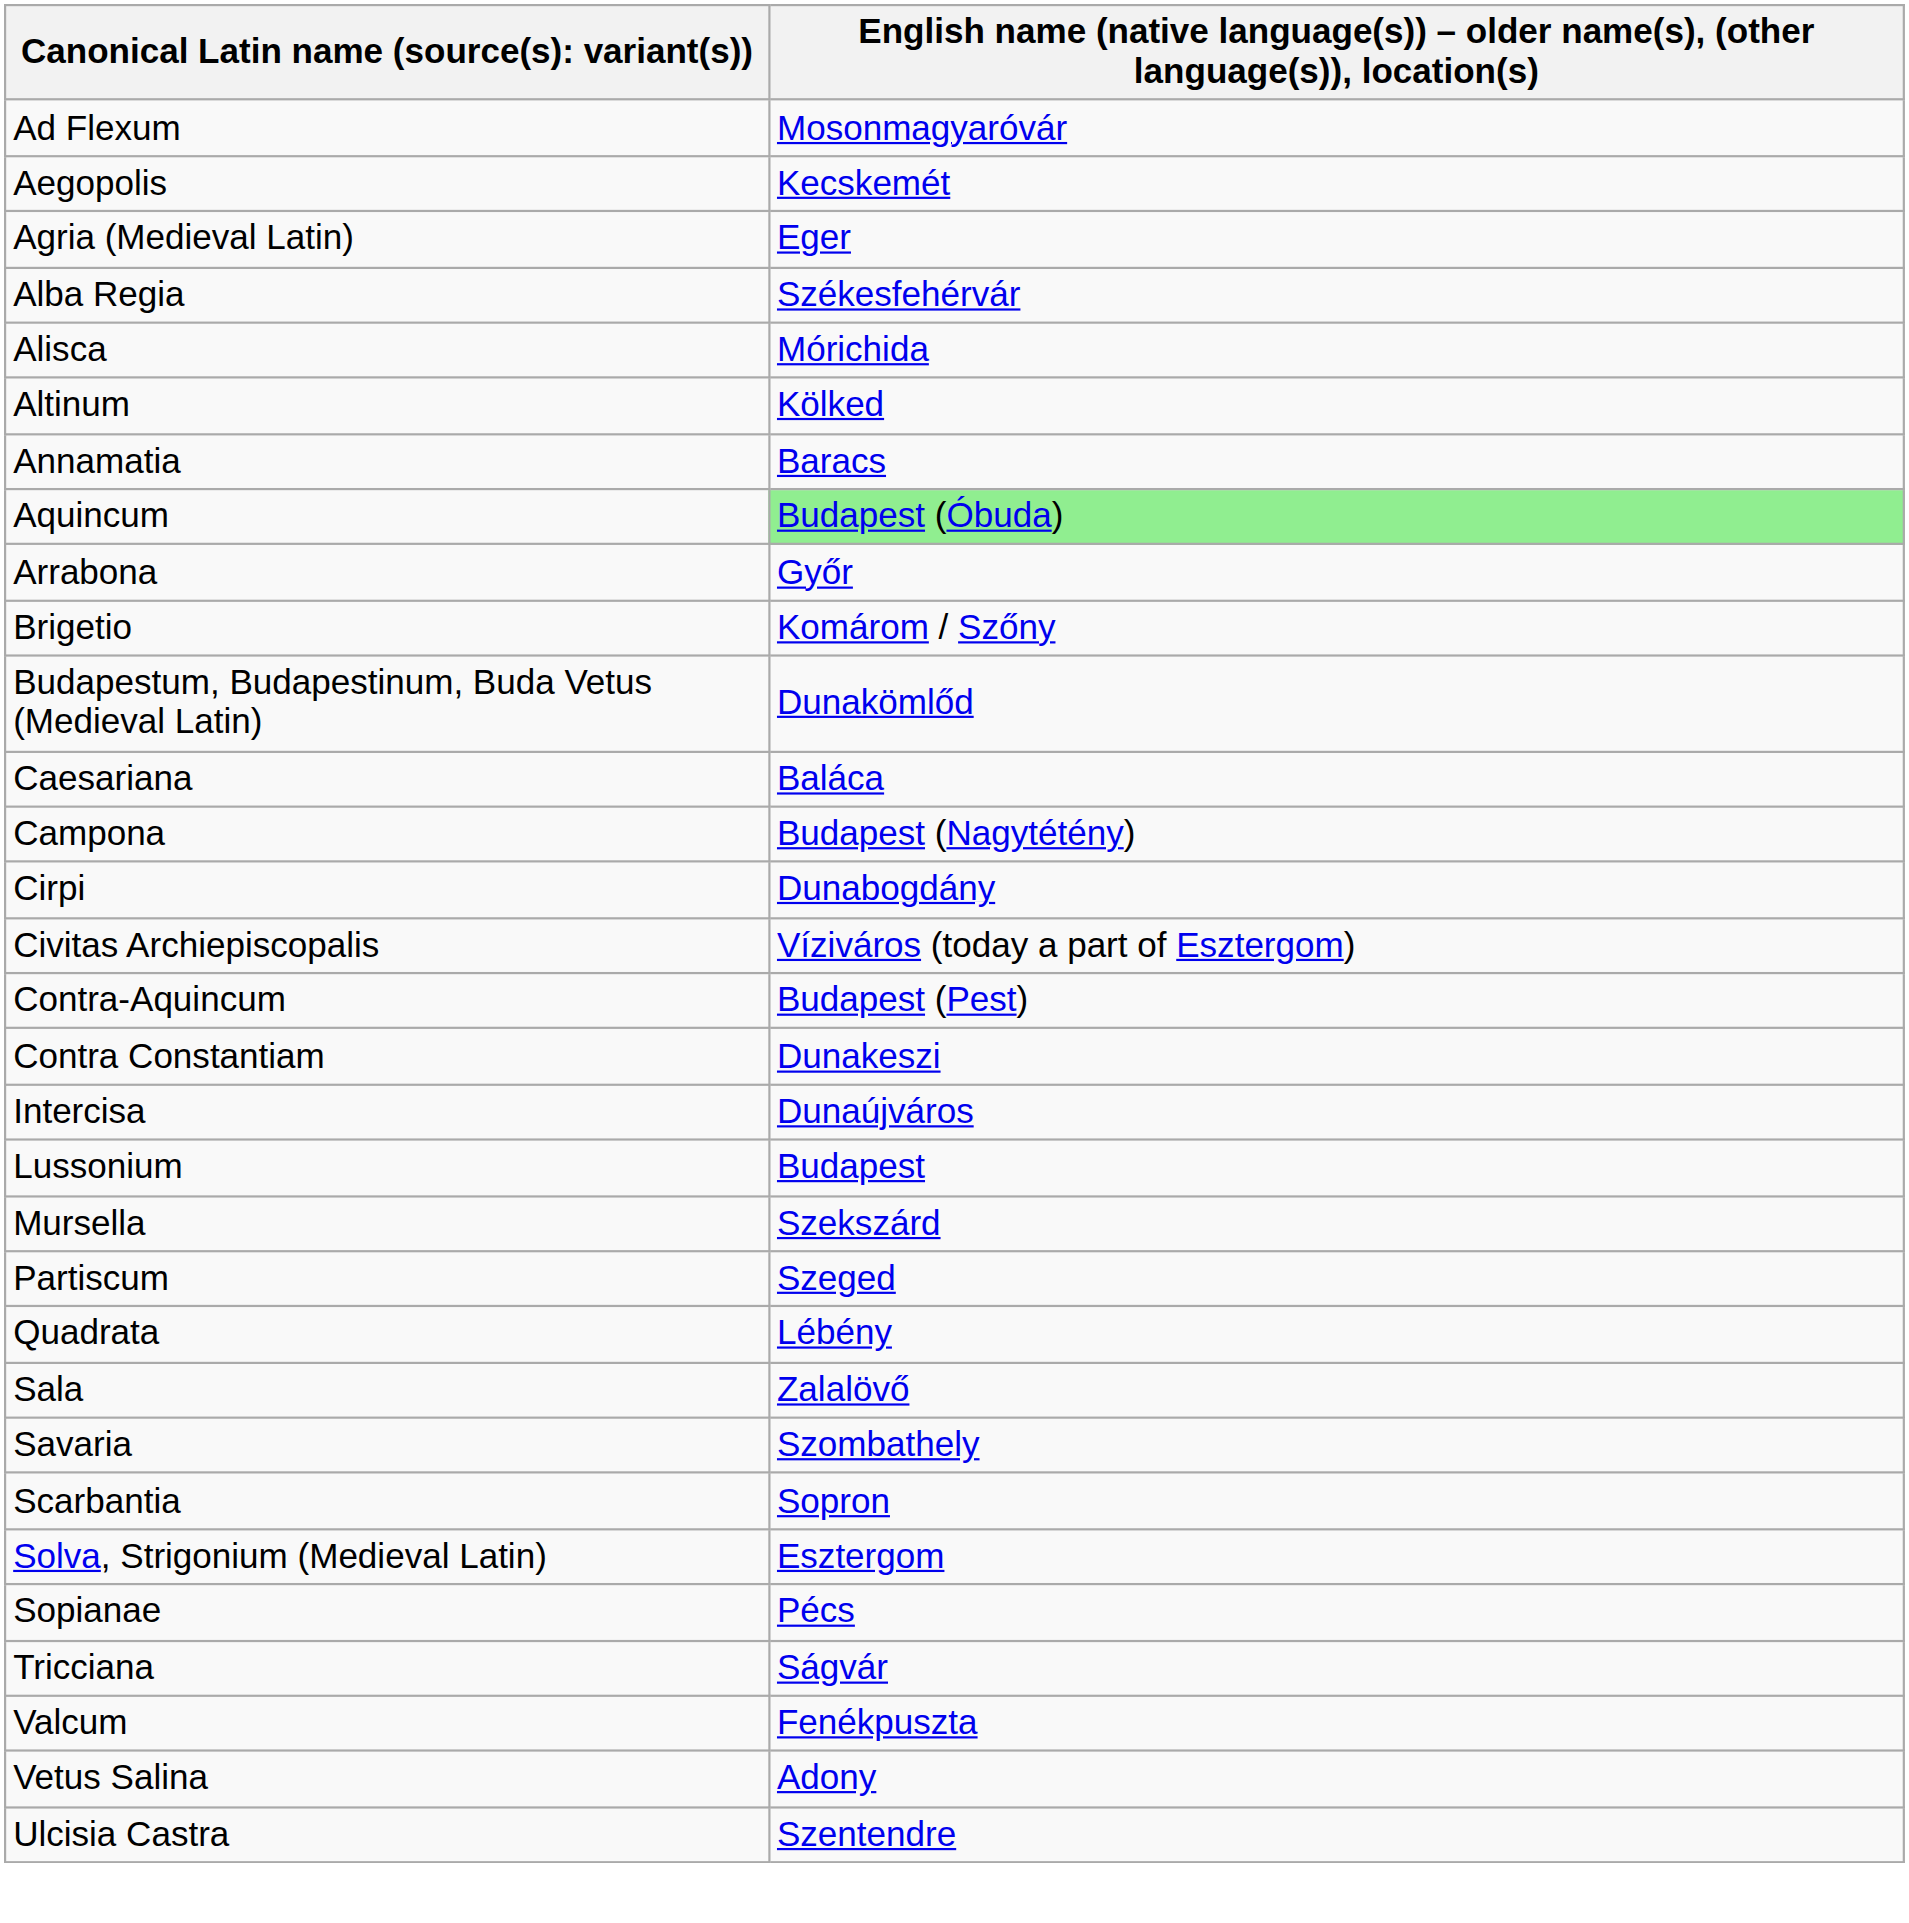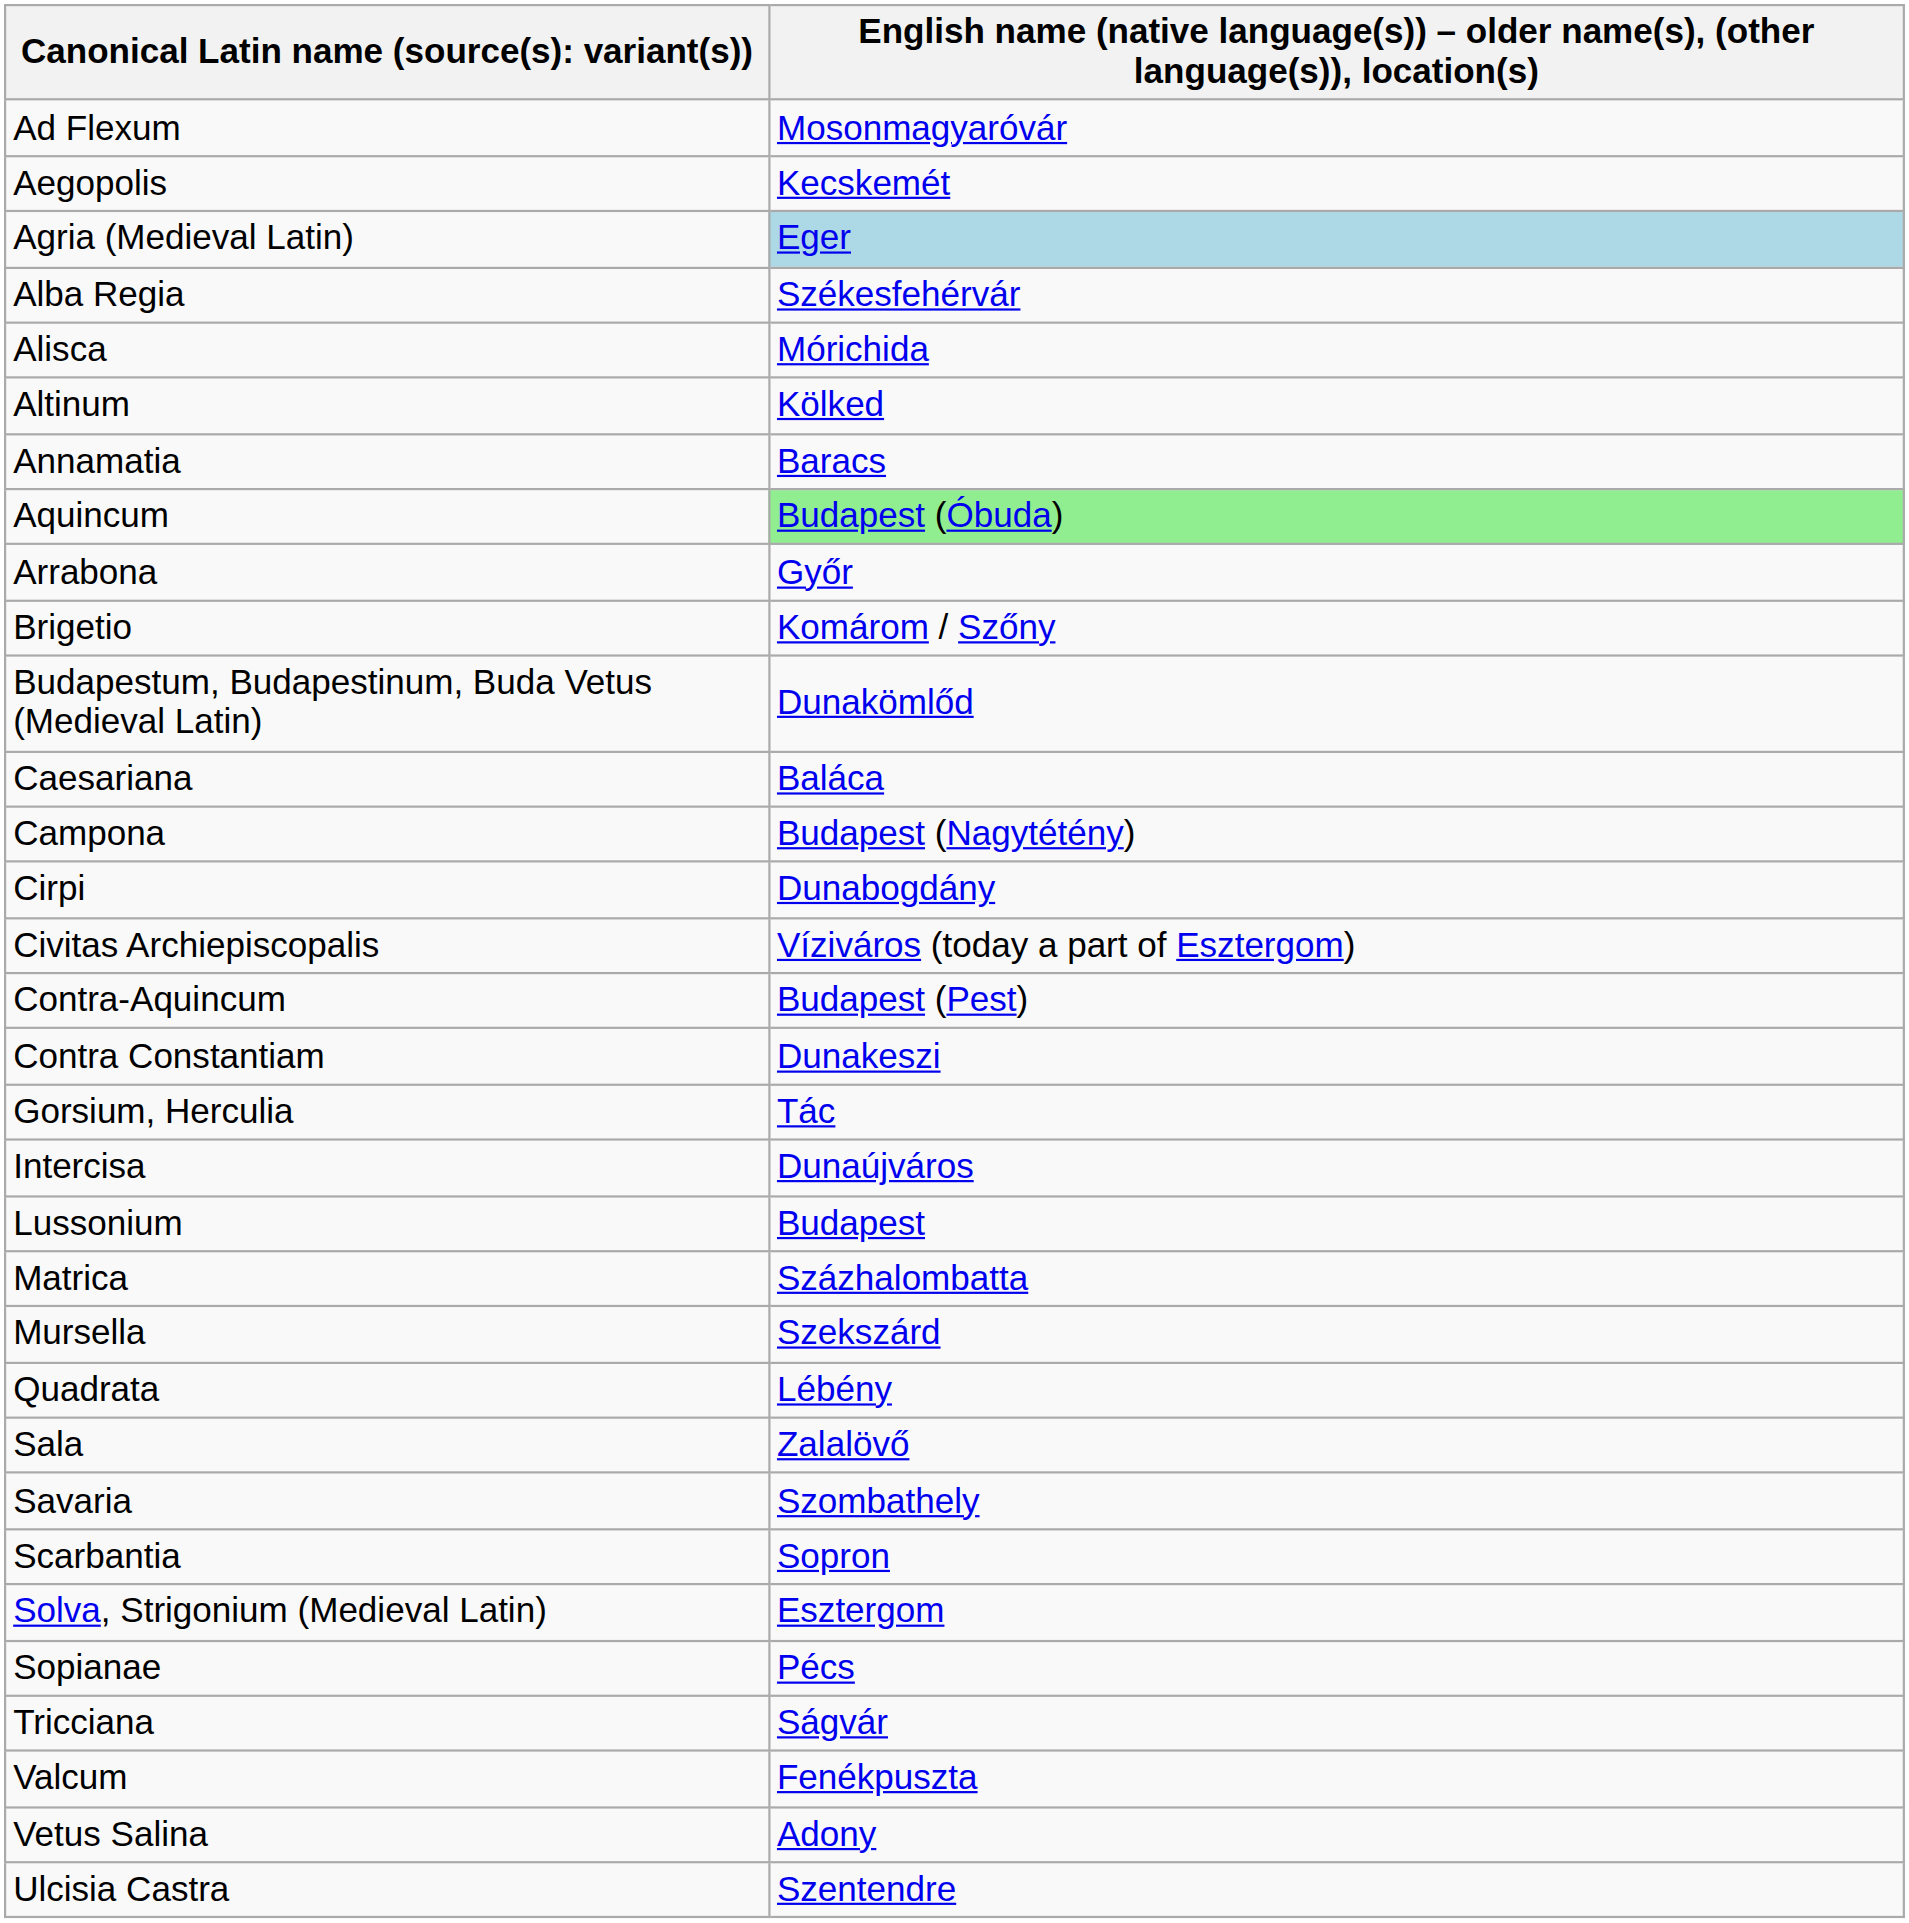 <table class="wikitable sortable">
 <tr>
 <th>Canonical Latin name (source(s): variant(s))</th>
 <th>English name (native language(s)) – older name(s), (other language(s)), location(s)</th>
 </tr>
 <tr>
 <td>Ad Flexum</td>
 <td><a href='#'>Mosonmagyaróvár</a></td>
 </tr>
 <tr>
 <td>Aegopolis</td>
 <td><a href='#'>Kecskemét</a></td>
 </tr>
 <tr>
 <td>Agria (Medieval Latin)</td>
-<td><a href='#'>Eger</a></td>
+<td style="background: lightblue;"><a href='#'>Eger</a></td>
 </tr>
 <tr>
 <td>Alba Regia</td>
 <td><a href='#'>Székesfehérvár</a></td>
 </tr>
 <tr>
 <td>Alisca</td>
 <td><a href='#'>Mórichida</a></td>
 </tr>
 <tr>
 <td>Altinum</td>
 <td><a href='#'>Kölked</a></td>
 </tr>
 <tr>
 <td>Annamatia</td>
 <td><a href='#'>Baracs</a></td>
 </tr>
 <tr>
 <td>Aquincum</td>
 <td style="background: lightgreen;"><a href='#'>Budapest</a> (<a href='#'>Óbuda</a>)</td>
 </tr>
 <tr>
 <td>Arrabona</td>
 <td><a href='#'>Győr</a></td>
 </tr>
 <tr>
 <td>Brigetio</td>
 <td><a href='#'>Komárom</a> / <a href='#'>Szőny</a></td>
 </tr>
 <tr>
 <td>Budapestum, Budapestinum, Buda Vetus (Medieval Latin)</td>
 <td><a href='#'>Dunakömlőd</a></td>
 </tr>
 <tr>
 <td>Caesariana</td>
 <td><a href='#'>Baláca</a></td>
 </tr>
 <tr>
 <td>Campona</td>
 <td><a href='#'>Budapest</a> (<a href='#'>Nagytétény</a>)</td>
 </tr>
 <tr>
 <td>Cirpi</td>
 <td><a href='#'>Dunabogdány</a></td>
 </tr>
 <tr>
 <td>Civitas Archiepiscopalis</td>
 <td><a href='#'>Víziváros</a> (today a part of <a href='#'>Esztergom</a>)</td>
 </tr>
 <tr>
 <td>Contra-Aquincum</td>
 <td><a href='#'>Budapest</a> (<a href='#'>Pest</a>)</td>
 </tr>
 <tr>
 <td>Contra Constantiam</td>
 <td><a href='#'>Dunakeszi</a></td>
 </tr>
 <tr>
+<td>Gorsium, Herculia</td>
+<td><a href='#'>Tác</a></td>
+</tr>
+<tr>
 <td>Intercisa</td>
 <td><a href='#'>Dunaújváros</a></td>
 </tr>
 <tr>
 <td>Lussonium</td>
 <td><a href='#'>Budapest</a></td>
 </tr>
 <tr>
+<td>Matrica</td>
+<td><a href='#'>Százhalombatta</a></td>
+</tr>
+<tr>
 <td>Mursella</td>
 <td><a href='#'>Szekszárd</a></td>
-</tr>
-<tr>
-<td>Partiscum</td>
-<td><a href='#'>Szeged</a></td>
 </tr>
 <tr>
 <td>Quadrata</td>
 <td><a href='#'>Lébény</a></td>
 </tr>
 <tr>
 <td>Sala</td>
 <td><a href='#'>Zalalövő</a></td>
 </tr>
 <tr>
 <td>Savaria</td>
 <td><a href='#'>Szombathely</a></td>
 </tr>
 <tr>
 <td>Scarbantia</td>
 <td><a href='#'>Sopron</a></td>
 </tr>
 <tr>
 <td><a href='#'>Solva</a>, Strigonium (Medieval Latin)</td>
 <td><a href='#'>Esztergom</a></td>
 </tr>
 <tr>
 <td>Sopianae</td>
 <td><a href='#'>Pécs</a></td>
 </tr>
 <tr>
 <td>Tricciana</td>
 <td><a href='#'>Ságvár</a></td>
 </tr>
 <tr>
 <td>Valcum</td>
 <td><a href='#'>Fenékpuszta</a></td>
 </tr>
 <tr>
 <td>Vetus Salina</td>
 <td><a href='#'>Adony</a></td>
 </tr>
 <tr>
 <td>Ulcisia Castra</td>
 <td><a href='#'>Szentendre</a></td>
 </tr>
 </table>
